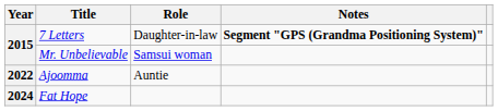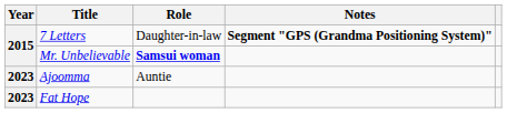 <table class="wikitable sortable plainrowheaders">
 <tr>
 <th scope="col">Year</th>
 <th scope="col">Title</th>
 <th scope="col">Role</th>
 <th scope="col" class="unsortable">Notes</th>
 <th scope="col" class="unsortable"></th>
 </tr>
 <tr>
 <th scope="row" rowspan="2">2015</th>
 <td><em><a href='#'>7 Letters</a></em></td>
 <td>Daughter-in-law</td>
 <td><strong>Segment "GPS (Grandma Positioning System)"</strong></td>
 <td></td>
 </tr>
 <tr>
 <td><em><a href='#'>Mr. Unbelievable</a></em></td>
-<td><a href='#'>Samsui woman</a></td>
+<td><strong><a href='#'>Samsui woman</a></strong></td>
 <td></td>
 <td></td>
 </tr>
 <tr>
-<th scope="row">2022</th>
+<th scope="row">2023</th>
 <td><em><a href='#'>Ajoomma</a></em></td>
 <td>Auntie</td>
 <td></td>
 <td></td>
 </tr>
 <tr>
-<th scope="row">2024</th>
+<th scope="row">2023</th>
 <td><em><a href='#'>Fat Hope</a></em></td>
 <td></td>
 <td></td>
 <td></td>
 </tr>
 </table>
